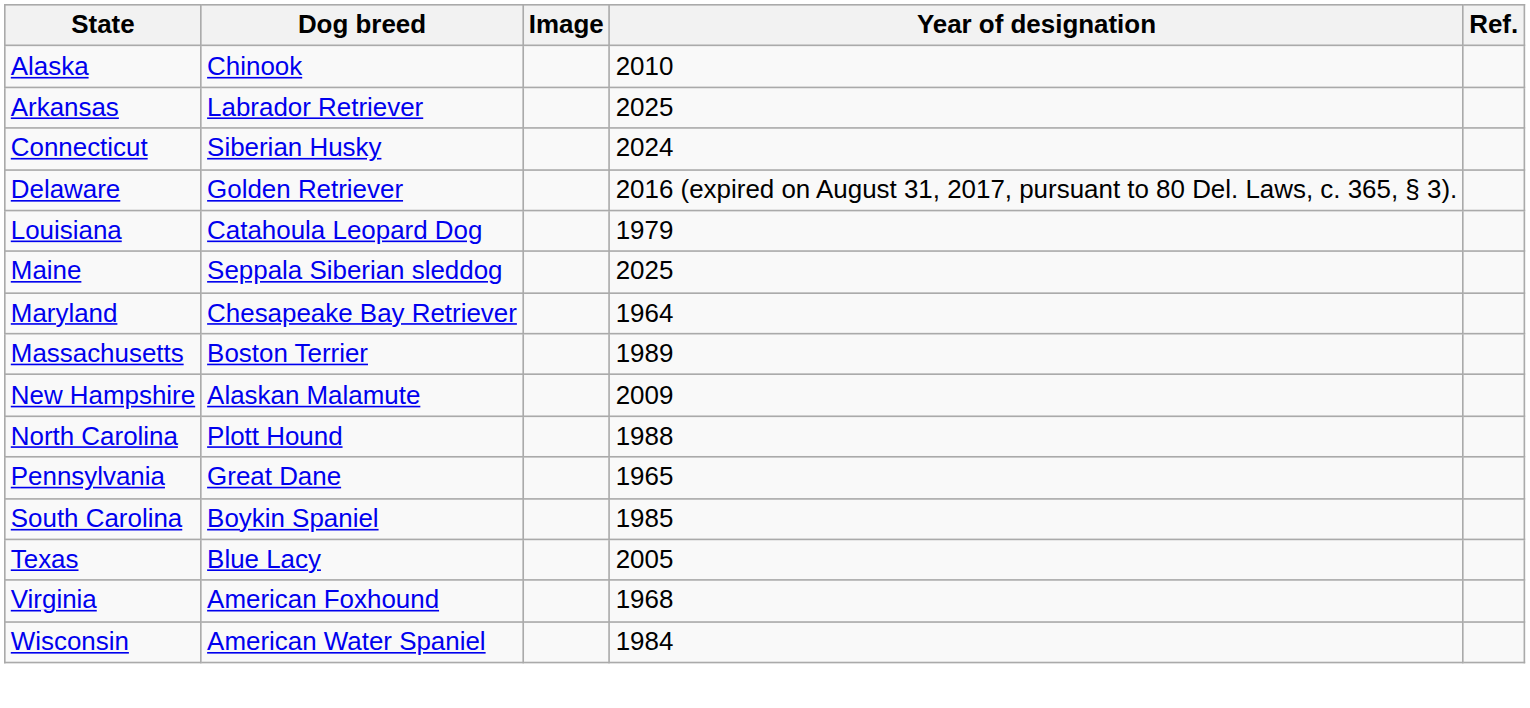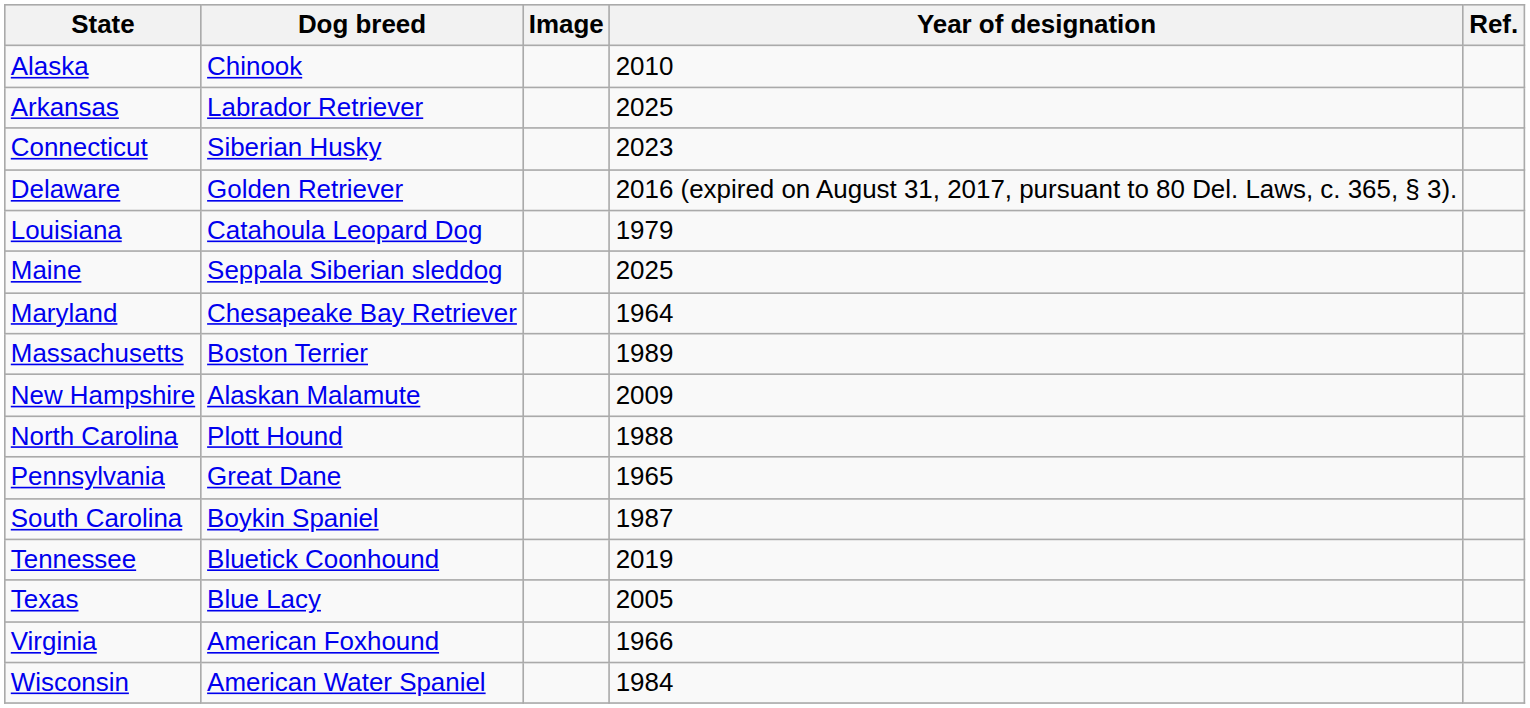 <table class="wikitable sortable">
 <tr>
 <th>State</th>
 <th>Dog breed</th>
 <th class="unsortable">Image</th>
 <th>Year of designation</th>
 <th class="unsortable">Ref.</th>
 </tr>
 <tr>
 <td><a href='#'>Alaska</a></td>
 <td><a href='#'>Chinook</a></td>
 <td></td>
 <td>2010</td>
 <td></td>
 </tr>
 <tr>
 <td><a href='#'>Arkansas</a></td>
 <td><a href='#'>Labrador Retriever</a></td>
 <td></td>
 <td>2025</td>
 <td></td>
 </tr>
 <tr>
 <td><a href='#'>Connecticut</a></td>
 <td><a href='#'>Siberian Husky</a></td>
 <td></td>
-<td>2024</td>
+<td>2023</td>
 <td></td>
 </tr>
 <tr>
 <td><a href='#'>Delaware</a></td>
 <td><a href='#'>Golden Retriever</a></td>
 <td></td>
 <td>2016 (expired on August 31, 2017, pursuant to 80 Del. Laws, c. 365, § 3).</td>
 <td></td>
 </tr>
 <tr>
 <td><a href='#'>Louisiana</a></td>
 <td><a href='#'>Catahoula Leopard Dog</a></td>
 <td></td>
 <td>1979</td>
 <td></td>
 </tr>
 <tr>
 <td><a href='#'>Maine</a></td>
 <td><a href='#'>Seppala Siberian sleddog</a></td>
 <td></td>
 <td>2025</td>
 <td></td>
 </tr>
 <tr>
 <td><a href='#'>Maryland</a></td>
 <td><a href='#'>Chesapeake Bay Retriever</a></td>
 <td></td>
 <td>1964</td>
 <td></td>
 </tr>
 <tr>
 <td><a href='#'>Massachusetts</a></td>
 <td><a href='#'>Boston Terrier</a></td>
 <td></td>
 <td>1989</td>
 <td></td>
 </tr>
 <tr>
 <td><a href='#'>New Hampshire</a></td>
 <td><a href='#'>Alaskan Malamute</a></td>
 <td></td>
 <td>2009</td>
 <td></td>
 </tr>
 <tr>
 <td><a href='#'>North Carolina</a></td>
 <td><a href='#'>Plott Hound</a></td>
 <td></td>
 <td>1988</td>
 <td></td>
 </tr>
 <tr>
 <td><a href='#'>Pennsylvania</a></td>
 <td><a href='#'>Great Dane</a></td>
 <td></td>
 <td>1965</td>
 <td></td>
 </tr>
 <tr>
 <td><a href='#'>South Carolina</a></td>
 <td><a href='#'>Boykin Spaniel</a></td>
 <td></td>
-<td>1985</td>
+<td>1987</td>
+<td></td>
+</tr>
+<tr>
+<td><a href='#'>Tennessee</a></td>
+<td><a href='#'>Bluetick Coonhound</a></td>
+<td></td>
+<td>2019</td>
 <td></td>
 </tr>
 <tr>
 <td><a href='#'>Texas</a></td>
 <td><a href='#'>Blue Lacy</a></td>
 <td></td>
 <td>2005</td>
 <td></td>
 </tr>
 <tr>
 <td><a href='#'>Virginia</a></td>
 <td><a href='#'>American Foxhound</a></td>
 <td></td>
-<td>1968</td>
+<td>1966</td>
 <td></td>
 </tr>
 <tr>
 <td><a href='#'>Wisconsin</a></td>
 <td><a href='#'>American Water Spaniel</a></td>
 <td></td>
 <td>1984</td>
 <td></td>
 </tr>
 </table>
